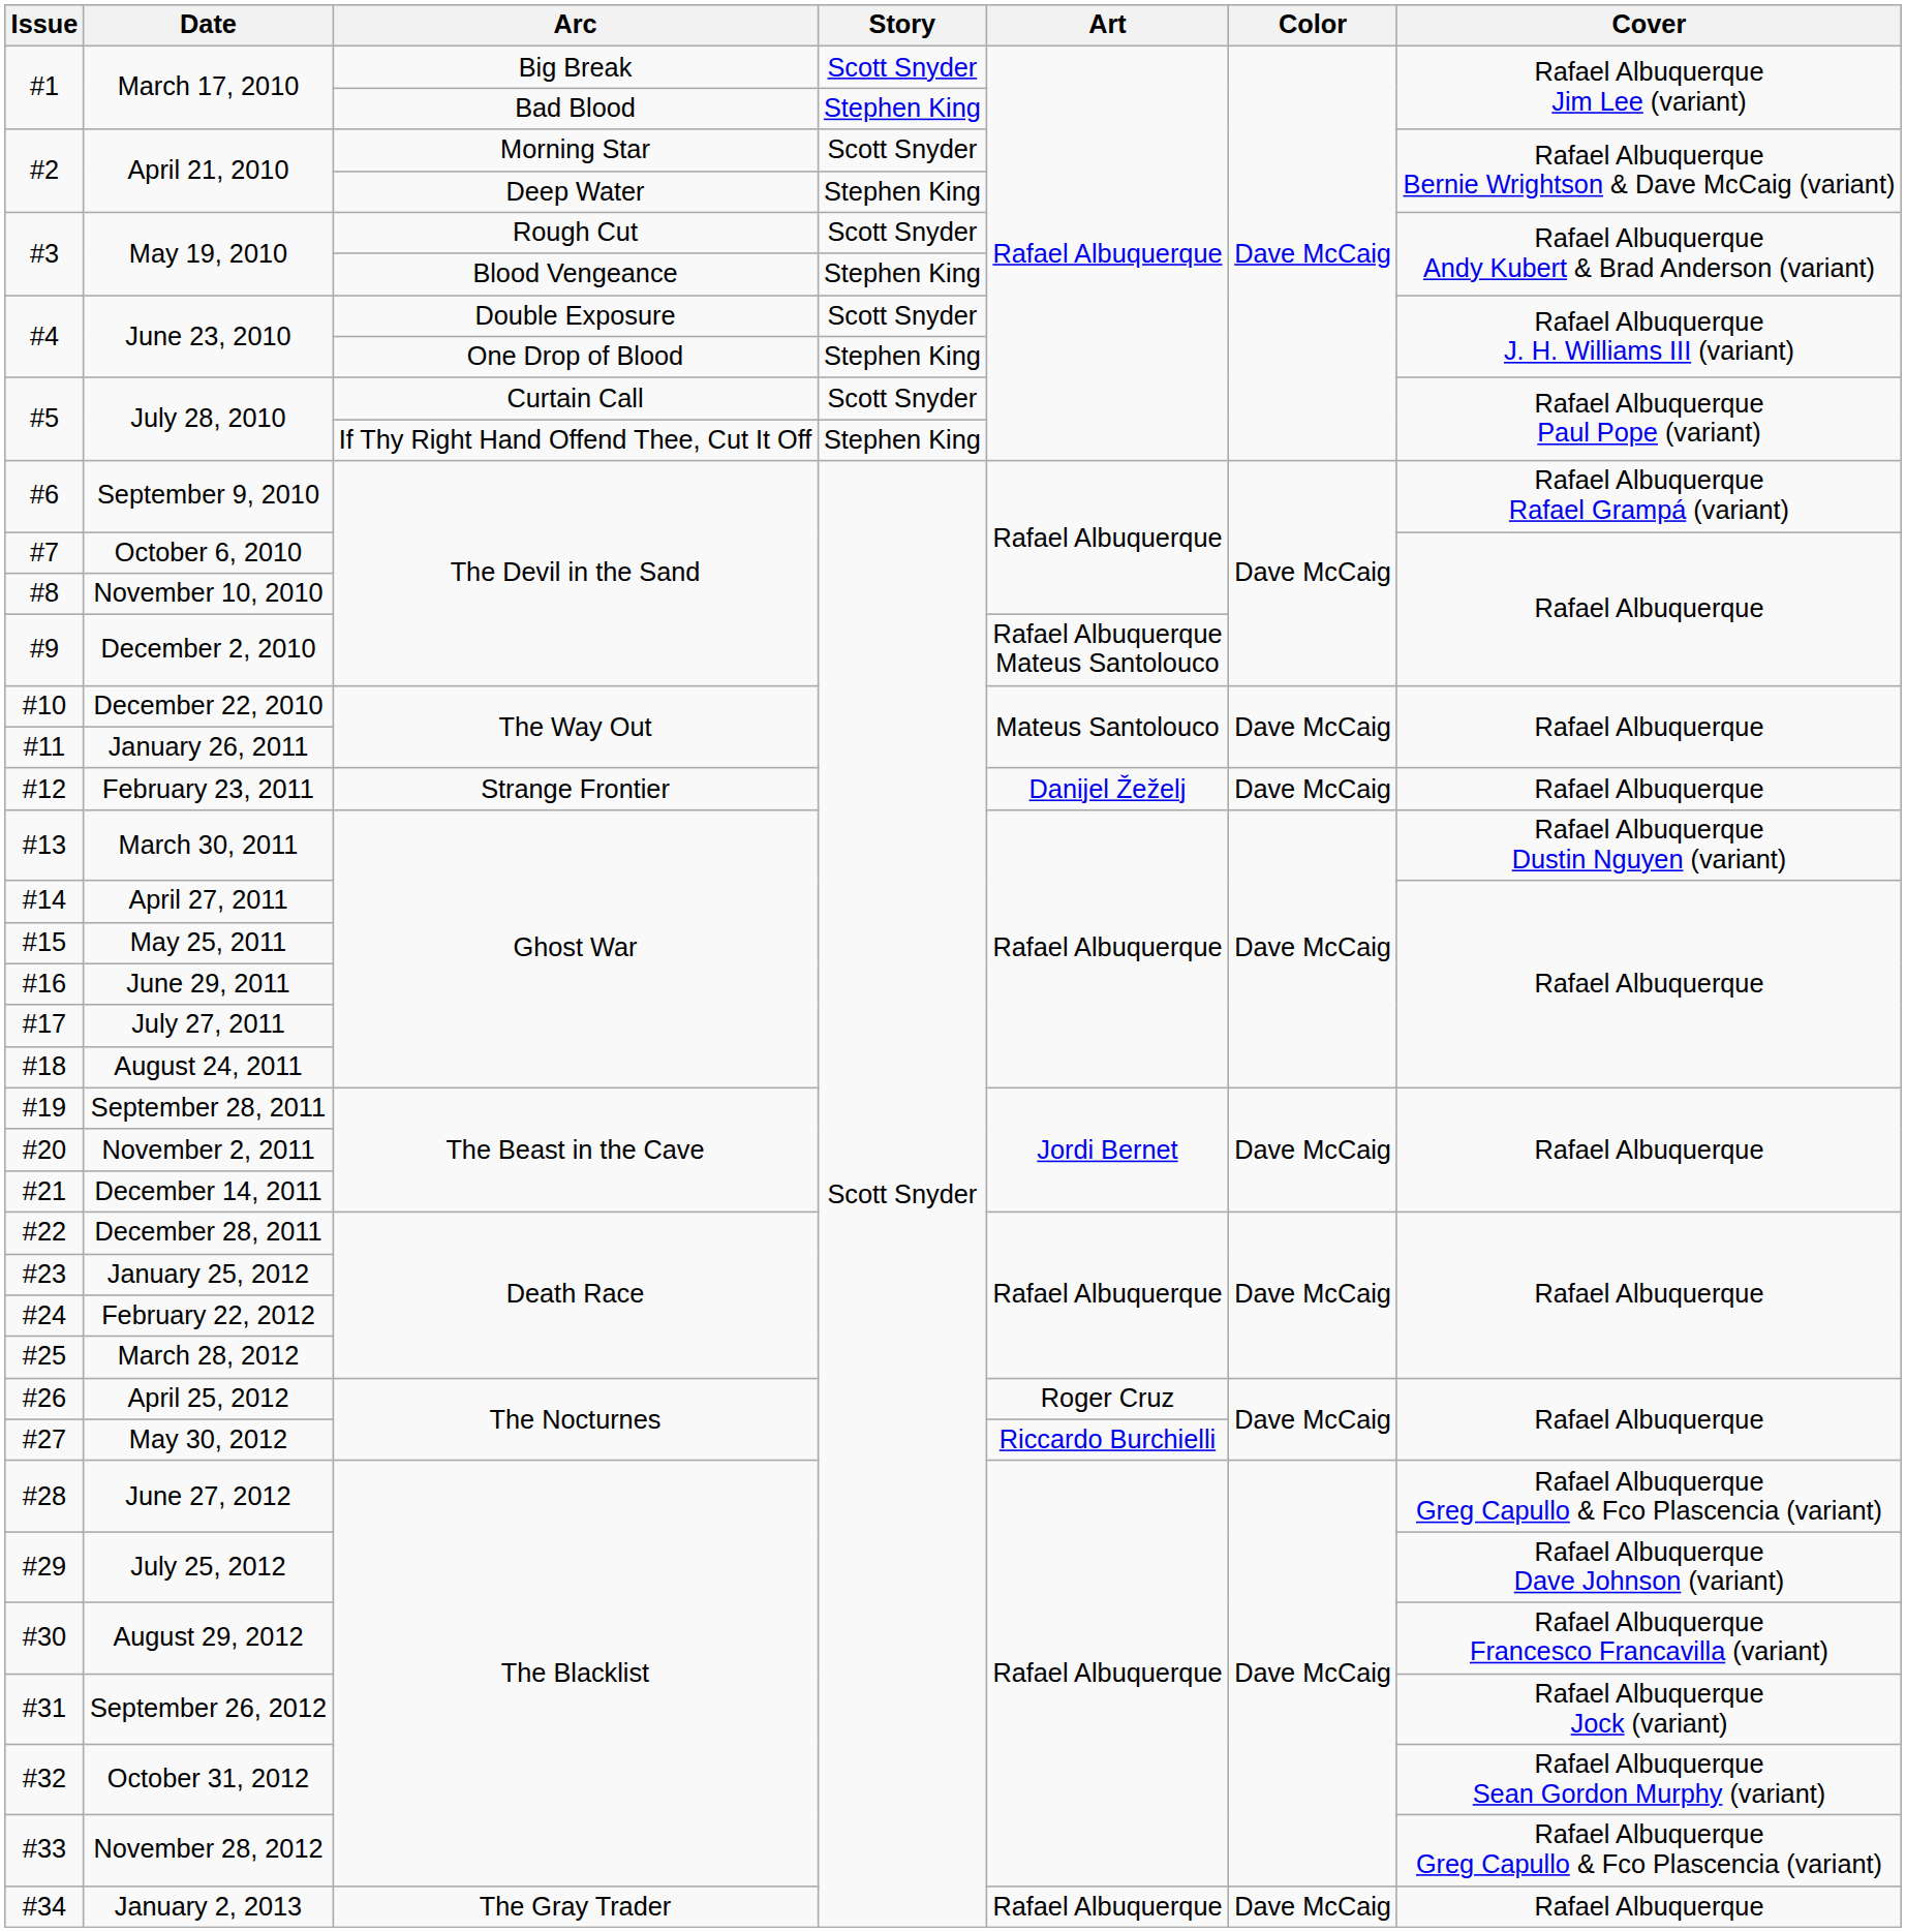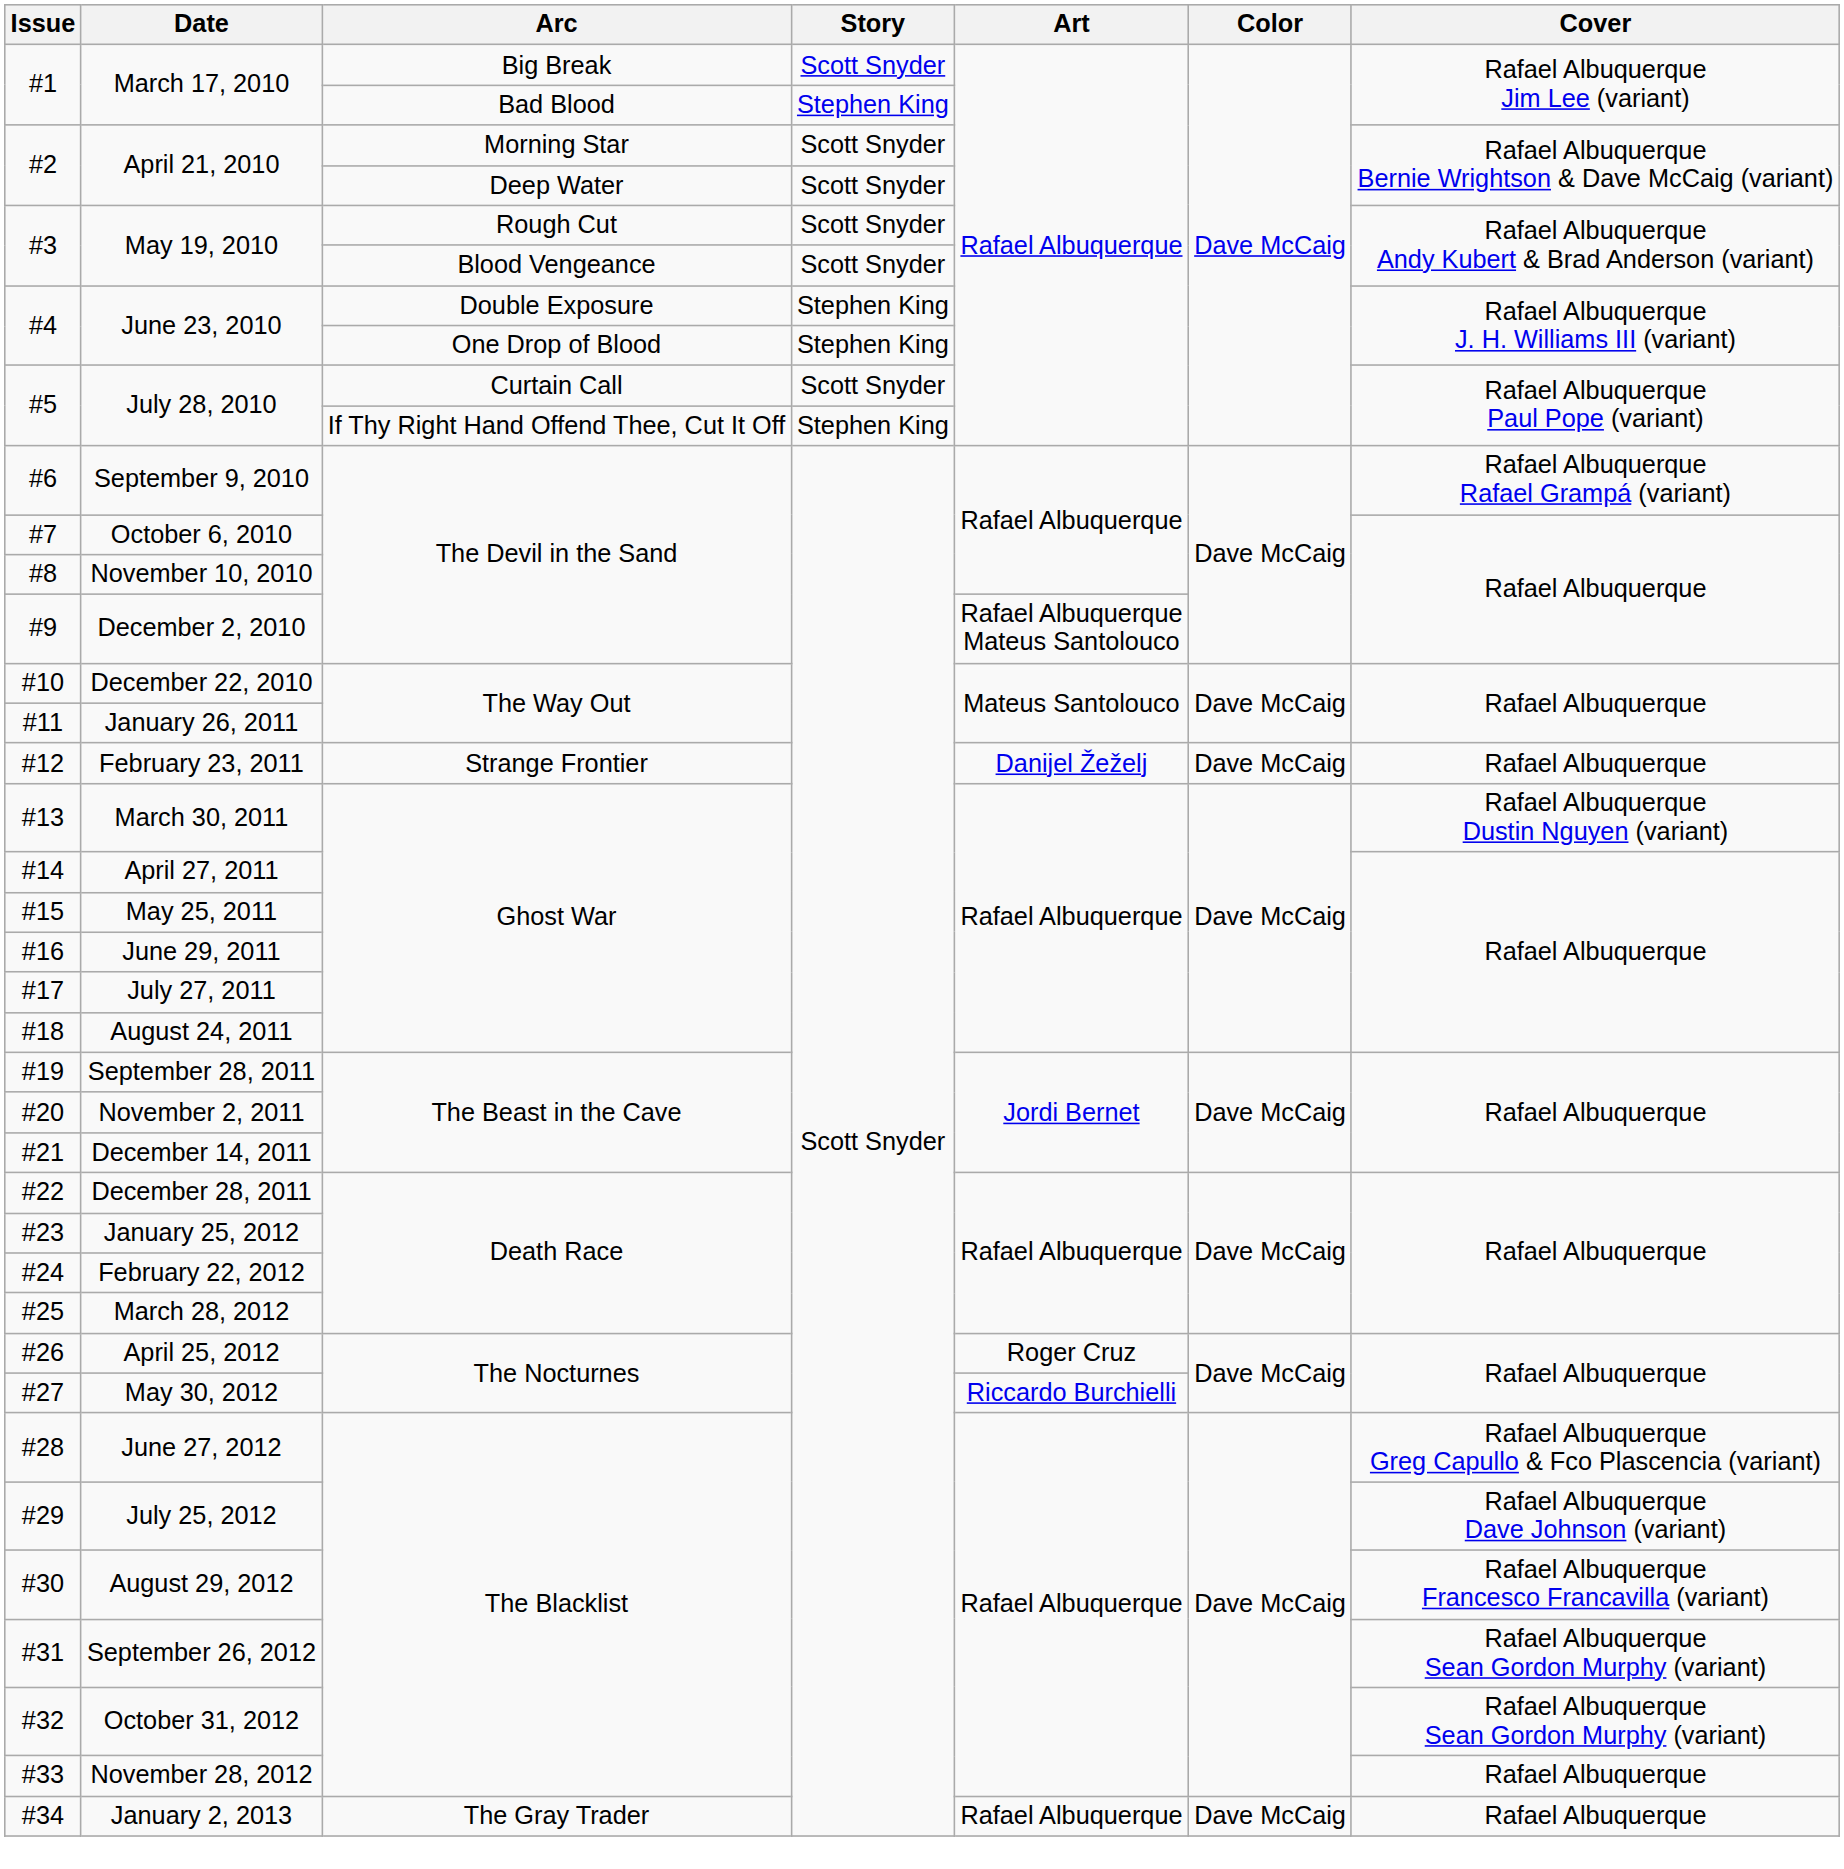 <table class="wikitable" style="text-align: center">
 <tr>
 <th>Issue</th>
 <th>Date</th>
 <th>Arc</th>
 <th>Story</th>
 <th>Art</th>
 <th>Color</th>
 <th>Cover</th>
 </tr>
 <tr>
 <td rowspan="2">#1</td>
 <td rowspan="2">March 17, 2010</td>
 <td>Big Break</td>
 <td><a href='#'>Scott Snyder</a></td>
 <td rowspan="10"><a href='#'>Rafael Albuquerque</a></td>
 <td rowspan="10"><a href='#'>Dave McCaig</a></td>
 <td rowspan="2">Rafael Albuquerque <br> <a href='#'>Jim Lee</a> (variant)</td>
 </tr>
 <tr>
 <td>Bad Blood</td>
 <td><a href='#'>Stephen King</a></td>
 </tr>
 <tr>
 <td rowspan="2">#2</td>
 <td rowspan="2">April 21, 2010</td>
 <td>Morning Star</td>
 <td>Scott Snyder</td>
 <td rowspan="2">Rafael Albuquerque <br> <a href='#'>Bernie Wrightson</a> & Dave McCaig (variant)</td>
 </tr>
 <tr>
 <td>Deep Water</td>
-<td>Stephen King</td>
+<td>Scott Snyder</td>
 </tr>
 <tr>
 <td rowspan="2">#3</td>
 <td rowspan="2">May 19, 2010</td>
 <td>Rough Cut</td>
 <td>Scott Snyder</td>
 <td rowspan="2">Rafael Albuquerque <br> <a href='#'>Andy Kubert</a> & Brad Anderson (variant)</td>
 </tr>
 <tr>
 <td>Blood Vengeance</td>
-<td>Stephen King</td>
+<td>Scott Snyder</td>
 </tr>
 <tr>
 <td rowspan="2">#4</td>
 <td rowspan="2">June 23, 2010</td>
 <td>Double Exposure</td>
-<td>Scott Snyder</td>
+<td>Stephen King</td>
 <td rowspan="2">Rafael Albuquerque <br> <a href='#'>J. H. Williams III</a> (variant)</td>
 </tr>
 <tr>
 <td>One Drop of Blood</td>
 <td>Stephen King</td>
 </tr>
 <tr>
 <td rowspan="2">#5</td>
 <td rowspan="2">July 28, 2010</td>
 <td>Curtain Call</td>
 <td>Scott Snyder</td>
 <td rowspan="2">Rafael Albuquerque <br> <a href='#'>Paul Pope</a> (variant)</td>
 </tr>
 <tr>
 <td>If Thy Right Hand Offend Thee, Cut It Off</td>
 <td>Stephen King</td>
 </tr>
 <tr>
 <td>#6</td>
 <td>September 9, 2010</td>
 <td rowspan="4">The Devil in the Sand</td>
 <td rowspan="29">Scott Snyder</td>
 <td rowspan="3">Rafael Albuquerque</td>
 <td rowspan="4">Dave McCaig</td>
 <td>Rafael Albuquerque <br> <a href='#'>Rafael Grampá</a> (variant)</td>
 </tr>
 <tr>
 <td>#7</td>
 <td>October 6, 2010</td>
 <td rowspan="3">Rafael Albuquerque</td>
 </tr>
 <tr>
 <td>#8</td>
 <td>November 10, 2010</td>
 </tr>
 <tr>
 <td>#9</td>
 <td>December 2, 2010</td>
 <td>Rafael Albuquerque <br> Mateus Santolouco</td>
 </tr>
 <tr>
 <td>#10</td>
 <td>December 22, 2010</td>
 <td rowspan="2">The Way Out</td>
 <td rowspan="2">Mateus Santolouco</td>
 <td rowspan="2">Dave McCaig</td>
 <td rowspan="2">Rafael Albuquerque</td>
 </tr>
 <tr>
 <td>#11</td>
 <td>January 26, 2011</td>
 </tr>
 <tr>
 <td>#12</td>
 <td>February 23, 2011</td>
 <td>Strange Frontier</td>
 <td><a href='#'>Danijel Žeželj</a></td>
 <td>Dave McCaig</td>
 <td>Rafael Albuquerque</td>
 </tr>
 <tr>
 <td>#13</td>
 <td>March 30, 2011</td>
 <td rowspan="6">Ghost War</td>
 <td rowspan="6">Rafael Albuquerque</td>
 <td rowspan="6">Dave McCaig</td>
 <td>Rafael Albuquerque <br> <a href='#'>Dustin Nguyen</a> (variant)</td>
 </tr>
 <tr>
 <td>#14</td>
 <td>April 27, 2011</td>
 <td rowspan="5">Rafael Albuquerque</td>
 </tr>
 <tr>
 <td>#15</td>
 <td>May 25, 2011</td>
 </tr>
 <tr>
 <td>#16</td>
 <td>June 29, 2011</td>
 </tr>
 <tr>
 <td>#17</td>
 <td>July 27, 2011</td>
 </tr>
 <tr>
 <td>#18</td>
 <td>August 24, 2011</td>
 </tr>
 <tr>
 <td>#19</td>
 <td>September 28, 2011</td>
 <td rowspan="3">The Beast in the Cave</td>
 <td rowspan="3"><a href='#'>Jordi Bernet</a></td>
 <td rowspan="3">Dave McCaig</td>
 <td rowspan="3">Rafael Albuquerque</td>
 </tr>
 <tr>
 <td>#20</td>
 <td>November 2, 2011</td>
 </tr>
 <tr>
 <td>#21</td>
 <td>December 14, 2011</td>
 </tr>
 <tr>
 <td>#22</td>
 <td>December 28, 2011</td>
 <td rowspan="4">Death Race</td>
 <td rowspan="4">Rafael Albuquerque</td>
 <td rowspan="4">Dave McCaig</td>
 <td rowspan="4">Rafael Albuquerque</td>
 </tr>
 <tr>
 <td>#23</td>
 <td>January 25, 2012</td>
 </tr>
 <tr>
 <td>#24</td>
 <td>February 22, 2012</td>
 </tr>
 <tr>
 <td>#25</td>
 <td>March 28, 2012</td>
 </tr>
 <tr>
 <td>#26</td>
 <td>April 25, 2012</td>
 <td rowspan="2">The Nocturnes</td>
 <td>Roger Cruz</td>
 <td rowspan="2">Dave McCaig</td>
 <td rowspan="2">Rafael Albuquerque</td>
 </tr>
 <tr>
 <td>#27</td>
 <td>May 30, 2012</td>
 <td><a href='#'>Riccardo Burchielli</a></td>
 </tr>
 <tr>
 <td>#28</td>
 <td>June 27, 2012</td>
 <td rowspan="6">The Blacklist</td>
 <td rowspan="6">Rafael Albuquerque</td>
 <td rowspan="6">Dave McCaig</td>
 <td>Rafael Albuquerque <br> <a href='#'>Greg Capullo</a> & Fco Plascencia (variant)</td>
 </tr>
 <tr>
 <td>#29</td>
 <td>July 25, 2012</td>
 <td>Rafael Albuquerque <br> <a href='#'>Dave Johnson</a> (variant)</td>
 </tr>
 <tr>
 <td>#30</td>
 <td>August 29, 2012</td>
 <td>Rafael Albuquerque <br> <a href='#'>Francesco Francavilla</a> (variant)</td>
 </tr>
 <tr>
 <td>#31</td>
 <td>September 26, 2012</td>
-<td>Rafael Albuquerque <br> <a href='#'>Jock</a> (variant)</td>
+<td>Rafael Albuquerque <br> <a href='#'>Sean Gordon Murphy</a> (variant)</td>
 </tr>
 <tr>
 <td>#32</td>
 <td>October 31, 2012</td>
 <td>Rafael Albuquerque <br> <a href='#'>Sean Gordon Murphy</a> (variant)</td>
 </tr>
 <tr>
 <td>#33</td>
 <td>November 28, 2012</td>
-<td>Rafael Albuquerque <br> <a href='#'>Greg Capullo</a> & Fco Plascencia (variant)</td>
+<td>Rafael Albuquerque</td>
 </tr>
 <tr>
 <td>#34</td>
 <td>January 2, 2013</td>
 <td>The Gray Trader</td>
 <td>Rafael Albuquerque</td>
 <td>Dave McCaig</td>
 <td>Rafael Albuquerque</td>
 </tr>
 </table>
